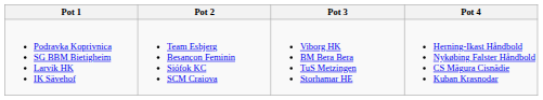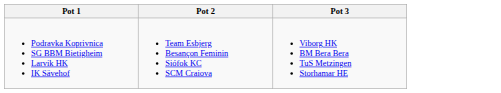 <table class="wikitable" style="font-size:85%; white-space:nowrap;">
 <tr>
 <th width=25%>Pot 1</th>
 <th width=25%>Pot 2</th>
 <th width=25%>Pot 3</th>
-<th width=25%>Pot 4</th>
 </tr>
 <tr>
 <td><br><ul><li> <a href='#'>Podravka Koprivnica</a></li><li> <a href='#'>SG BBM Bietigheim</a></li><li> <a href='#'>Larvik HK</a></li><li> <a href='#'>IK Sävehof</a></li></ul></td>
 <td><br><ul><li> <a href='#'>Team Esbjerg</a></li><li> <a href='#'>Besançon Feminin</a></li><li> <a href='#'>Siófok KC</a></li><li> <a href='#'>SCM Craiova</a></li></ul></td>
 <td><br><ul><li> <a href='#'>Viborg HK</a></li><li> <a href='#'>BM Bera Bera</a></li><li> <a href='#'>TuS Metzingen</a></li><li> <a href='#'>Storhamar HE</a></li></ul></td>
-<td><br><ul><li> <a href='#'>Herning-Ikast Håndbold</a></li><li> <a href='#'>Nykøbing Falster Håndbold</a></li><li> <a href='#'>CS Măgura Cisnădie</a></li><li> <a href='#'>Kuban Krasnodar</a></li></ul></td>
 </tr>
 </table>
